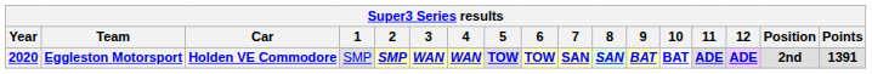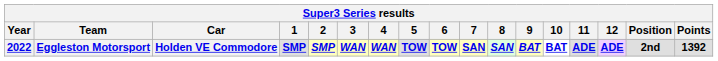 <table class="wikitable" style="text-align:center; font-size:90%">
 <tr>
 <th colspan=45><a href='#'>Super3 Series</a> results</th>
 </tr>
 <tr>
 <th>Year</th>
 <th>Team</th>
 <th>Car</th>
 <th>1</th>
 <th>2</th>
 <th>3</th>
 <th>4</th>
 <th>5</th>
 <th>6</th>
 <th>7</th>
 <th>8</th>
 <th>9</th>
 <th>10</th>
 <th>11</th>
 <th>12</th>
 <th>Position</th>
 <th>Points</th>
 </tr>
 <tr>
-<th><a href='#'>2020</a></th>
+<th><a href='#'>2022</a></th>
 <th><a href='#'>Eggleston Motorsport</a></th>
 <th><a href='#'>Holden VE Commodore</a></th>
-<td style=background:#dfdfdf><a href='#'>SMP</a><br></td>
+<td style=background:#dfdfdf><strong><a href='#'>SMP</a><br></strong></td>
 <td style=background:#ffffbf><strong><em><a href='#'>SMP</a></em></strong><br></td>
 <td style=background:#ffffbf><strong><em><a href='#'>WAN</a></em></strong><br></td>
 <td style=background:#ffffbf><strong><em><a href='#'>WAN</a></em></strong><br></td>
 <td style=background:#dfdfdf><strong><a href='#'>TOW</a></strong><br></td>
 <td style=background:#ffffbf><strong><a href='#'>TOW</a></strong><br></td>
 <td style=background:#ffffbf><strong><a href='#'>SAN</a></strong><br></td>
 <td style=background:#dfffdf><strong><em><a href='#'>SAN</a></em></strong><br></td>
 <td style=background:#ffffbf><strong><em><a href='#'>BAT</a></em></strong><br></td>
 <td style=background:#ffffff><strong><a href='#'>BAT</a></strong><br></td>
 <td style=background:#dfdfdf><strong><a href='#'>ADE</a></strong><br></td>
 <td style=background:#efcfff><strong><a href='#'>ADE</a></strong><br></td>
 <th style=background:#dfdfdf>2nd</th>
-<th style=background:#dfdfdf>1391</th>
+<th style=background:#dfdfdf>1392</th>
 </tr>
 </table>
